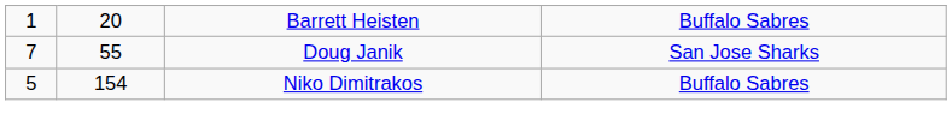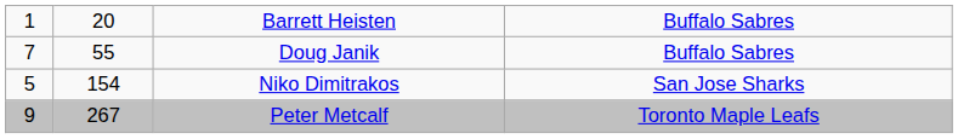 <table class="wikitable" width="60%">
 <tr align="center" bgcolor="">
 <td>1</td>
 <td>20</td>
 <td><a href='#'>Barrett Heisten</a></td>
 <td><a href='#'>Buffalo Sabres</a></td>
 </tr>
 <tr align="center" bgcolor="">
 <td>7</td>
 <td>55</td>
 <td><a href='#'>Doug Janik</a></td>
-<td><a href='#'>San Jose Sharks</a></td>
+<td><a href='#'>Buffalo Sabres</a></td>
 </tr>
 <tr align="center" bgcolor="">
 <td>5</td>
 <td>154</td>
 <td><a href='#'>Niko Dimitrakos</a></td>
-<td><a href='#'>Buffalo Sabres</a></td>
+<td><a href='#'>San Jose Sharks</a></td>
+</tr>
+<tr align="center" bgcolor="C0C0C0">
+<td>9</td>
+<td>267</td>
+<td><a href='#'>Peter Metcalf</a></td>
+<td><a href='#'>Toronto Maple Leafs</a></td>
 </tr>
 </table>
